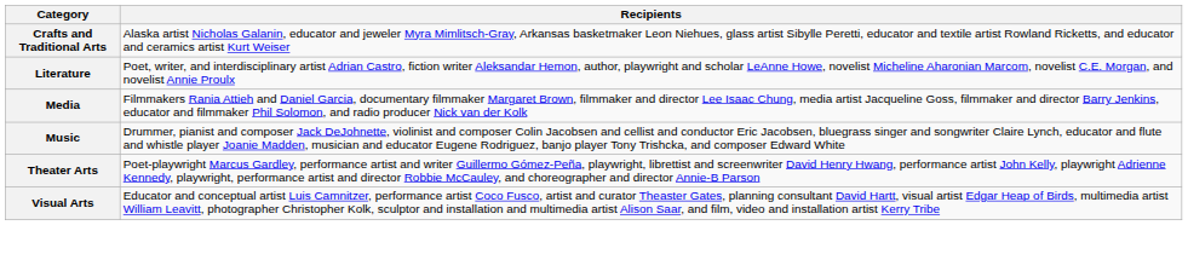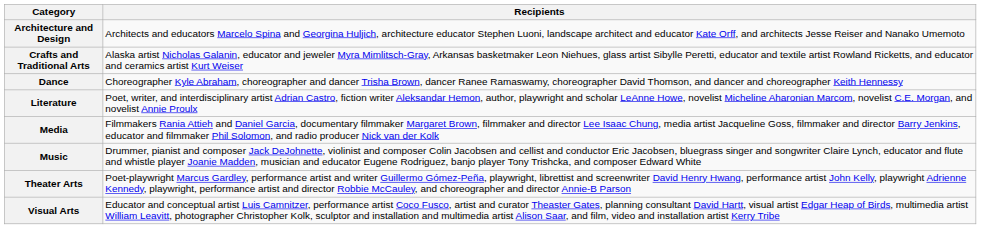 <table class=wikitable>
 <tr>
 <th>Category</th>
 <th>Recipients</th>
 </tr>
 <tr>
+<th>Architecture and Design</th>
+<td>Architects and educators <a href='#'>Marcelo Spina</a> and <a href='#'>Georgina Huljich</a>, architecture educator Stephen Luoni, landscape architect and educator <a href='#'>Kate Orff</a>, and architects Jesse Reiser and Nanako Umemoto</td>
+</tr>
+<tr>
 <th>Crafts and Traditional Arts</th>
 <td>Alaska artist <a href='#'>Nicholas Galanin</a>, educator and jeweler <a href='#'>Myra Mimlitsch-Gray</a>, Arkansas basketmaker Leon Niehues, glass artist Sibylle Peretti, educator and textile artist Rowland Ricketts, and educator and ceramics artist <a href='#'>Kurt Weiser</a></td>
+</tr>
+<tr>
+<th>Dance</th>
+<td>Choreographer <a href='#'>Kyle Abraham</a>, choreographer and dancer <a href='#'>Trisha Brown</a>, dancer Ranee Ramaswamy, choreographer David Thomson, and dancer and choreographer <a href='#'>Keith Hennessy</a></td>
 </tr>
 <tr>
 <th>Literature</th>
 <td>Poet, writer, and interdisciplinary artist <a href='#'>Adrian Castro</a>, fiction writer <a href='#'>Aleksandar Hemon</a>, author, playwright and scholar <a href='#'>LeAnne Howe</a>, novelist <a href='#'>Micheline Aharonian Marcom</a>, novelist <a href='#'>C.E. Morgan</a>, and novelist <a href='#'>Annie Proulx</a></td>
 </tr>
 <tr>
 <th>Media</th>
 <td>Filmmakers <a href='#'>Rania Attieh</a> and <a href='#'>Daniel Garcia</a>, documentary filmmaker <a href='#'>Margaret Brown</a>, filmmaker and director <a href='#'>Lee Isaac Chung</a>, media artist Jacqueline Goss, filmmaker and director <a href='#'>Barry Jenkins</a>, educator and filmmaker <a href='#'>Phil Solomon</a>, and radio producer <a href='#'>Nick van der Kolk</a></td>
 </tr>
 <tr>
 <th>Music</th>
 <td>Drummer, pianist and composer <a href='#'>Jack DeJohnette</a>, violinist and composer Colin Jacobsen and cellist and conductor Eric Jacobsen, bluegrass singer and songwriter Claire Lynch, educator and flute and whistle player <a href='#'>Joanie Madden</a>, musician and educator Eugene Rodriguez, banjo player Tony Trishcka, and composer Edward White</td>
 </tr>
 <tr>
 <th>Theater Arts</th>
 <td>Poet-playwright <a href='#'>Marcus Gardley</a>, performance artist and writer <a href='#'>Guillermo Gómez-Peña</a>, playwright, librettist and screenwriter <a href='#'>David Henry Hwang</a>, performance artist <a href='#'>John Kelly</a>, playwright <a href='#'>Adrienne Kennedy</a>, playwright, performance artist and director <a href='#'>Robbie McCauley</a>, and choreographer and director <a href='#'>Annie-B Parson</a></td>
 </tr>
 <tr>
 <th>Visual Arts</th>
 <td>Educator and conceptual artist <a href='#'>Luis Camnitzer</a>, performance artist <a href='#'>Coco Fusco</a>, artist and curator <a href='#'>Theaster Gates</a>, planning consultant <a href='#'>David Hartt</a>, visual artist <a href='#'>Edgar Heap of Birds</a>, multimedia artist <a href='#'>William Leavitt</a>, photographer Christopher Kolk, sculptor and installation and multimedia artist <a href='#'>Alison Saar</a>, and film, video and installation artist <a href='#'>Kerry Tribe</a></td>
 </tr>
 </table>
